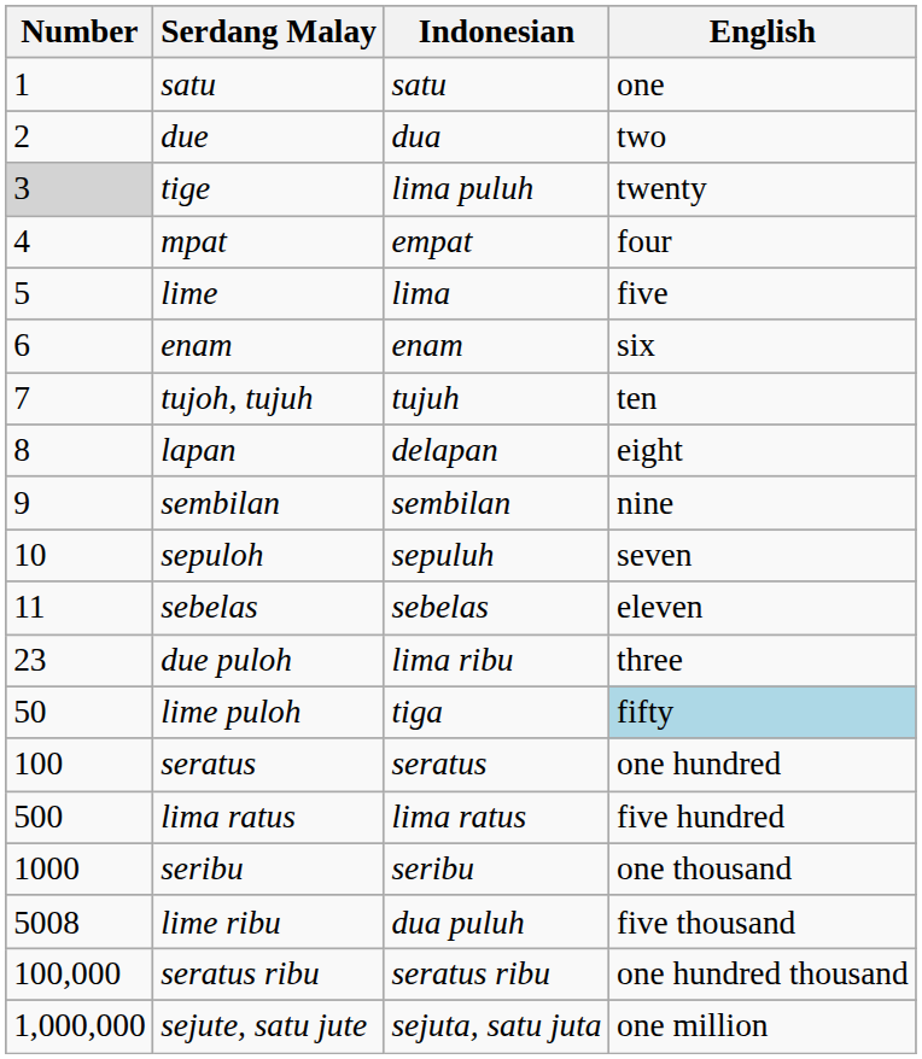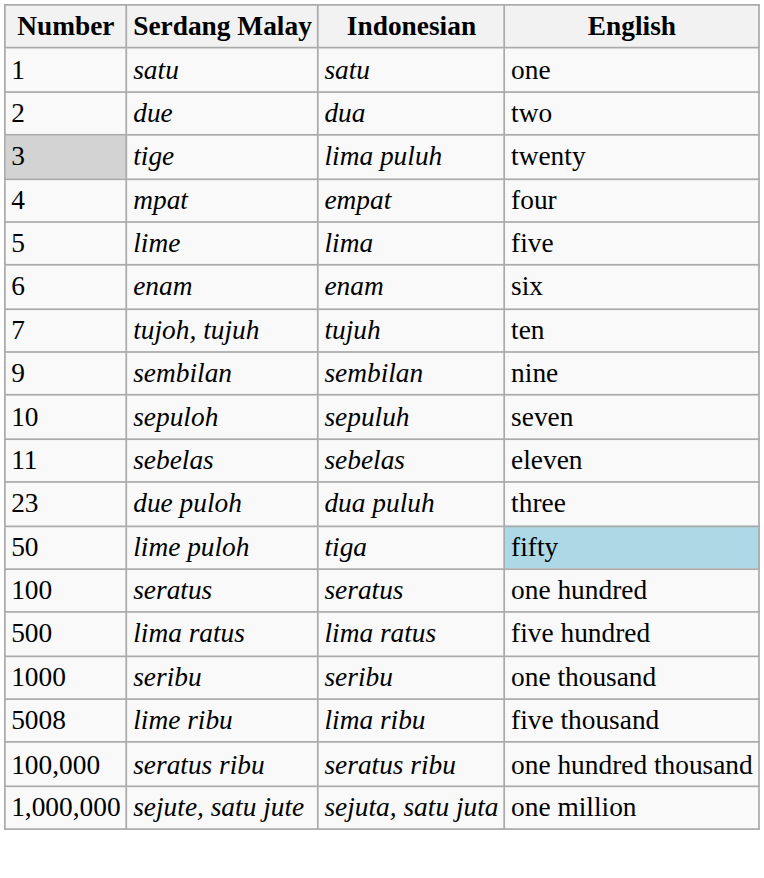 <table class="wikitable">
 <tr>
 <th>Number</th>
 <th>Serdang Malay</th>
 <th>Indonesian</th>
 <th>English</th>
 </tr>
 <tr>
 <td>1</td>
 <td><em>satu</em></td>
 <td><em>satu</em></td>
 <td>one</td>
 </tr>
 <tr>
 <td>2</td>
 <td><em>due</em></td>
 <td><em>dua</em></td>
 <td>two</td>
 </tr>
 <tr>
 <td style="background: lightgrey;">3</td>
 <td><em>tige</em></td>
 <td><em>lima puluh</em></td>
 <td>twenty</td>
 </tr>
 <tr>
 <td>4</td>
 <td><em>mpat</em></td>
 <td><em>empat</em></td>
 <td>four</td>
 </tr>
 <tr>
 <td>5</td>
 <td><em>lime</em></td>
 <td><em>lima</em></td>
 <td>five</td>
 </tr>
 <tr>
 <td>6</td>
 <td><em>enam</em></td>
 <td><em>enam</em></td>
 <td>six</td>
 </tr>
 <tr>
 <td>7</td>
 <td><em>tujoh, tujuh</em></td>
 <td><em>tujuh</em></td>
 <td>ten</td>
 </tr>
 <tr>
-<td>8</td>
-<td><em>lapan</em></td>
-<td><em>delapan</em></td>
-<td>eight</td>
-</tr>
-<tr>
 <td>9</td>
 <td><em>sembilan</em></td>
 <td><em>sembilan</em></td>
 <td>nine</td>
 </tr>
 <tr>
 <td>10</td>
 <td><em>sepuloh</em></td>
 <td><em>sepuluh</em></td>
 <td>seven</td>
 </tr>
 <tr>
 <td>11</td>
 <td><em>sebelas</em></td>
 <td><em>sebelas</em></td>
 <td>eleven</td>
 </tr>
 <tr>
 <td>23</td>
 <td><em>due puloh</em></td>
-<td><em>lima ribu</em></td>
+<td><em>dua puluh</em></td>
 <td>three</td>
 </tr>
 <tr>
 <td>50</td>
 <td><em>lime puloh</em></td>
 <td><em>tiga</em></td>
 <td style="background: lightblue;">fifty</td>
 </tr>
 <tr>
 <td>100</td>
 <td><em>seratus</em></td>
 <td><em>seratus</em></td>
 <td>one hundred</td>
 </tr>
 <tr>
 <td>500</td>
 <td><em>lima ratus</em></td>
 <td><em>lima ratus</em></td>
 <td>five hundred</td>
 </tr>
 <tr>
 <td>1000</td>
 <td><em>seribu</em></td>
 <td><em>seribu</em></td>
 <td>one thousand</td>
 </tr>
 <tr>
 <td>5008</td>
 <td><em>lime ribu</em></td>
-<td><em>dua puluh</em></td>
+<td><em>lima ribu</em></td>
 <td>five thousand</td>
 </tr>
 <tr>
 <td>100,000</td>
 <td><em>seratus ribu</em></td>
 <td><em>seratus ribu</em></td>
 <td>one hundred thousand</td>
 </tr>
 <tr>
 <td>1,000,000</td>
 <td><em>sejute, satu jute</em></td>
 <td><em>sejuta, satu juta</em></td>
 <td>one million</td>
 </tr>
 </table>
